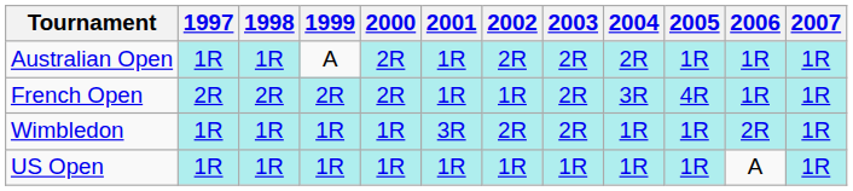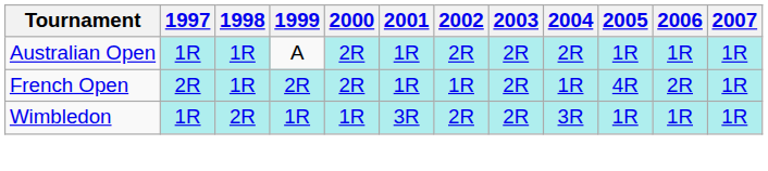 <table class="wikitable">
 <tr>
 <th>Tournament</th>
 <th><a href='#'>1997</a></th>
 <th><a href='#'>1998</a></th>
 <th><a href='#'>1999</a></th>
 <th><a href='#'>2000</a></th>
 <th><a href='#'>2001</a></th>
 <th><a href='#'>2002</a></th>
 <th><a href='#'>2003</a></th>
 <th><a href='#'>2004</a></th>
 <th><a href='#'>2005</a></th>
 <th><a href='#'>2006</a></th>
 <th><a href='#'>2007</a></th>
 </tr>
 <tr>
 <td><a href='#'>Australian Open</a></td>
 <td style="background:#afeeee;" align="center"><a href='#'>1R</a></td>
 <td style="background:#afeeee;" align="center"><a href='#'>1R</a></td>
 <td align="center">A</td>
 <td style="background:#afeeee;" align="center"><a href='#'>2R</a></td>
 <td style="background:#afeeee;" align="center"><a href='#'>1R</a></td>
 <td style="background:#afeeee;" align="center"><a href='#'>2R</a></td>
 <td style="background:#afeeee;" align="center"><a href='#'>2R</a></td>
 <td style="background:#afeeee;" align="center"><a href='#'>2R</a></td>
 <td style="background:#afeeee;" align="center"><a href='#'>1R</a></td>
 <td style="background:#afeeee;" align="center"><a href='#'>1R</a></td>
 <td style="background:#afeeee;" align="center"><a href='#'>1R</a></td>
 </tr>
 <tr>
 <td><a href='#'>French Open</a></td>
 <td style="background:#afeeee;" align="center"><a href='#'>2R</a></td>
-<td style="background:#afeeee;" align="center"><a href='#'>2R</a></td>
-<td style="background:#afeeee;" align="center"><a href='#'>2R</a></td>
-<td style="background:#afeeee;" align="center"><a href='#'>2R</a></td>
 <td style="background:#afeeee;" align="center"><a href='#'>1R</a></td>
-<td style="background:#afeeee;" align="center"><a href='#'>1R</a></td>
-<td style="background:#afeeee;" align="center"><a href='#'>2R</a></td>
-<td style="background:#afeeee;" align="center"><a href='#'>3R</a></td>
-<td style="background:#afeeee;" align="center"><a href='#'>4R</a></td>
-<td style="background:#afeeee;" align="center"><a href='#'>1R</a></td>
-<td style="background:#afeeee;" align="center"><a href='#'>1R</a></td>
-</tr>
-<tr>
-<td><a href='#'>Wimbledon</a></td>
-<td style="background:#afeeee;" align="center"><a href='#'>1R</a></td>
-<td style="background:#afeeee;" align="center"><a href='#'>1R</a></td>
-<td style="background:#afeeee;" align="center"><a href='#'>1R</a></td>
-<td style="background:#afeeee;" align="center"><a href='#'>1R</a></td>
-<td style="background:#afeeee;" align="center"><a href='#'>3R</a></td>
 <td style="background:#afeeee;" align="center"><a href='#'>2R</a></td>
 <td style="background:#afeeee;" align="center"><a href='#'>2R</a></td>
 <td style="background:#afeeee;" align="center"><a href='#'>1R</a></td>
 <td style="background:#afeeee;" align="center"><a href='#'>1R</a></td>
 <td style="background:#afeeee;" align="center"><a href='#'>2R</a></td>
 <td style="background:#afeeee;" align="center"><a href='#'>1R</a></td>
+<td style="background:#afeeee;" align="center"><a href='#'>4R</a></td>
+<td style="background:#afeeee;" align="center"><a href='#'>2R</a></td>
+<td style="background:#afeeee;" align="center"><a href='#'>1R</a></td>
 </tr>
 <tr>
-<td><a href='#'>US Open</a></td>
+<td><a href='#'>Wimbledon</a></td>
+<td style="background:#afeeee;" align="center"><a href='#'>1R</a></td>
+<td style="background:#afeeee;" align="center"><a href='#'>2R</a></td>
+<td style="background:#afeeee;" align="center"><a href='#'>1R</a></td>
+<td style="background:#afeeee;" align="center"><a href='#'>1R</a></td>
+<td style="background:#afeeee;" align="center"><a href='#'>3R</a></td>
+<td style="background:#afeeee;" align="center"><a href='#'>2R</a></td>
+<td style="background:#afeeee;" align="center"><a href='#'>2R</a></td>
+<td style="background:#afeeee;" align="center"><a href='#'>3R</a></td>
 <td style="background:#afeeee;" align="center"><a href='#'>1R</a></td>
 <td style="background:#afeeee;" align="center"><a href='#'>1R</a></td>
 <td style="background:#afeeee;" align="center"><a href='#'>1R</a></td>
-<td style="background:#afeeee;" align="center"><a href='#'>1R</a></td>
-<td style="background:#afeeee;" align="center"><a href='#'>1R</a></td>
-<td style="background:#afeeee;" align="center"><a href='#'>1R</a></td>
-<td style="background:#afeeee;" align="center"><a href='#'>1R</a></td>
-<td style="background:#afeeee;" align="center"><a href='#'>1R</a></td>
-<td style="background:#afeeee;" align="center"><a href='#'>1R</a></td>
-<td align="center">A</td>
-<td style="background:#afeeee;" align="center"><a href='#'>1R</a></td>
 </tr>
 </table>
